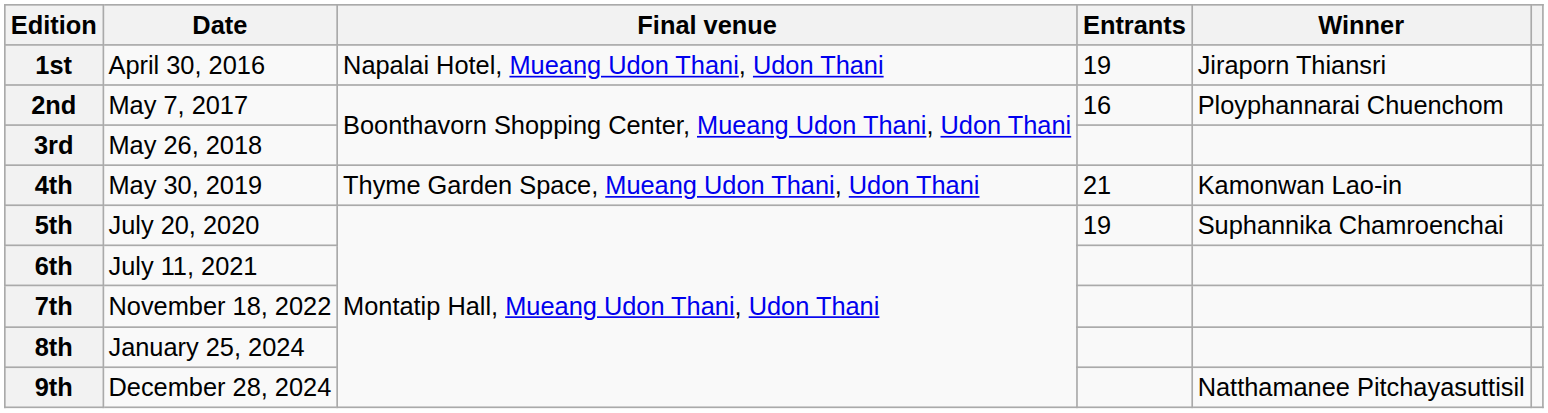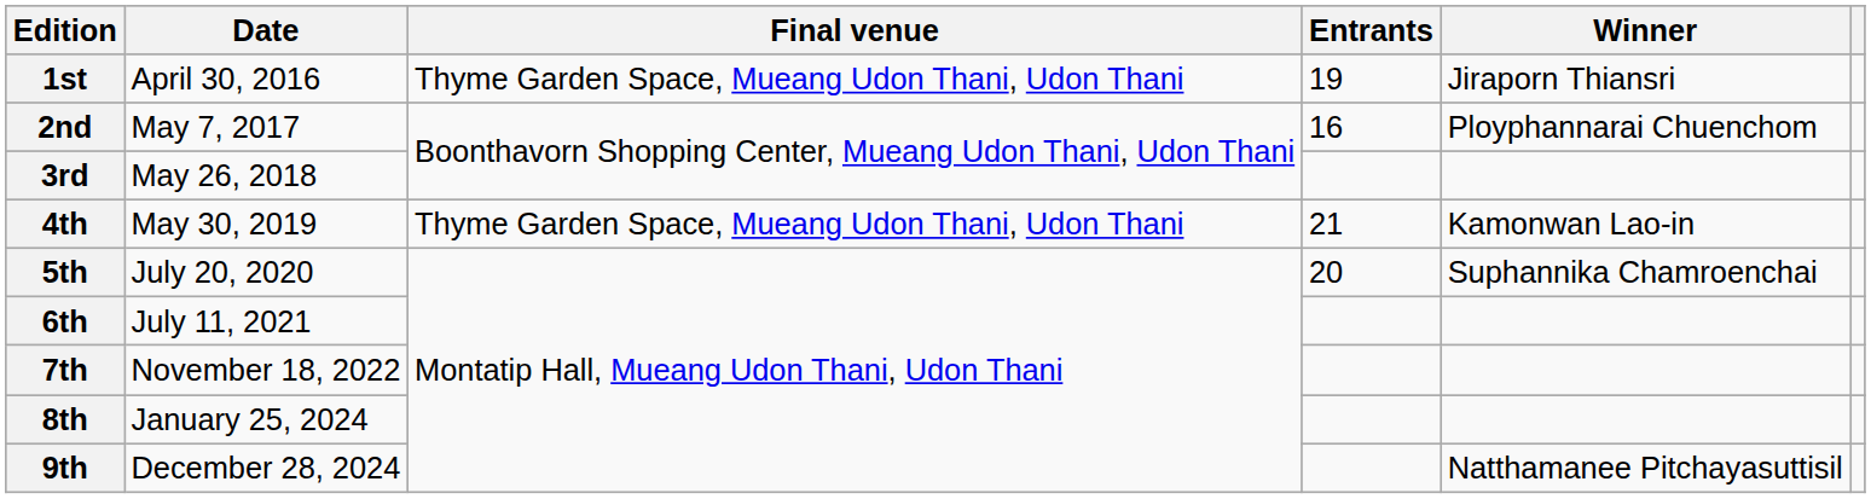 <table class="wikitable defaultcenter col2left col3left col5left" style="font-size:95%;">
 <tr>
 <th>Edition</th>
 <th>Date</th>
 <th>Final venue</th>
 <th>Entrants</th>
 <th>Winner</th>
 <th></th>
 </tr>
 <tr>
 <th>1st</th>
 <td>April 30, 2016</td>
-<td>Napalai Hotel, <a href='#'>Mueang Udon Thani</a>, <a href='#'>Udon Thani</a></td>
+<td>Thyme Garden Space, <a href='#'>Mueang Udon Thani</a>, <a href='#'>Udon Thani</a></td>
 <td>19</td>
 <td>Jiraporn Thiansri</td>
 <td></td>
 </tr>
 <tr>
 <th>2nd</th>
 <td>May 7, 2017</td>
 <td rowspan=2>Boonthavorn Shopping Center, <a href='#'>Mueang Udon Thani</a>, <a href='#'>Udon Thani</a></td>
 <td>16</td>
 <td>Ployphannarai Chuenchom</td>
 <td></td>
 </tr>
 <tr>
 <th>3rd</th>
 <td>May 26, 2018</td>
 <td></td>
 <td></td>
 <td></td>
 </tr>
 <tr>
 <th>4th</th>
 <td>May 30, 2019</td>
 <td>Thyme Garden Space, <a href='#'>Mueang Udon Thani</a>, <a href='#'>Udon Thani</a></td>
 <td>21</td>
 <td>Kamonwan Lao-in</td>
 <td></td>
 </tr>
 <tr>
 <th>5th</th>
 <td>July 20, 2020</td>
 <td rowspan=5>Montatip Hall, <a href='#'>Mueang Udon Thani</a>, <a href='#'>Udon Thani</a></td>
-<td>19</td>
+<td>20</td>
 <td>Suphannika Chamroenchai</td>
 <td></td>
 </tr>
 <tr>
 <th>6th</th>
 <td>July 11, 2021</td>
 <td></td>
 <td></td>
 <td></td>
 </tr>
 <tr>
 <th>7th</th>
 <td>November 18, 2022</td>
 <td></td>
 <td></td>
 <td></td>
 </tr>
 <tr>
 <th>8th</th>
 <td>January 25, 2024</td>
 <td></td>
 <td></td>
 <td></td>
 </tr>
 <tr>
 <th>9th</th>
 <td>December 28, 2024</td>
 <td></td>
 <td>Natthamanee Pitchayasuttisil</td>
 <td></td>
 </tr>
 </table>
